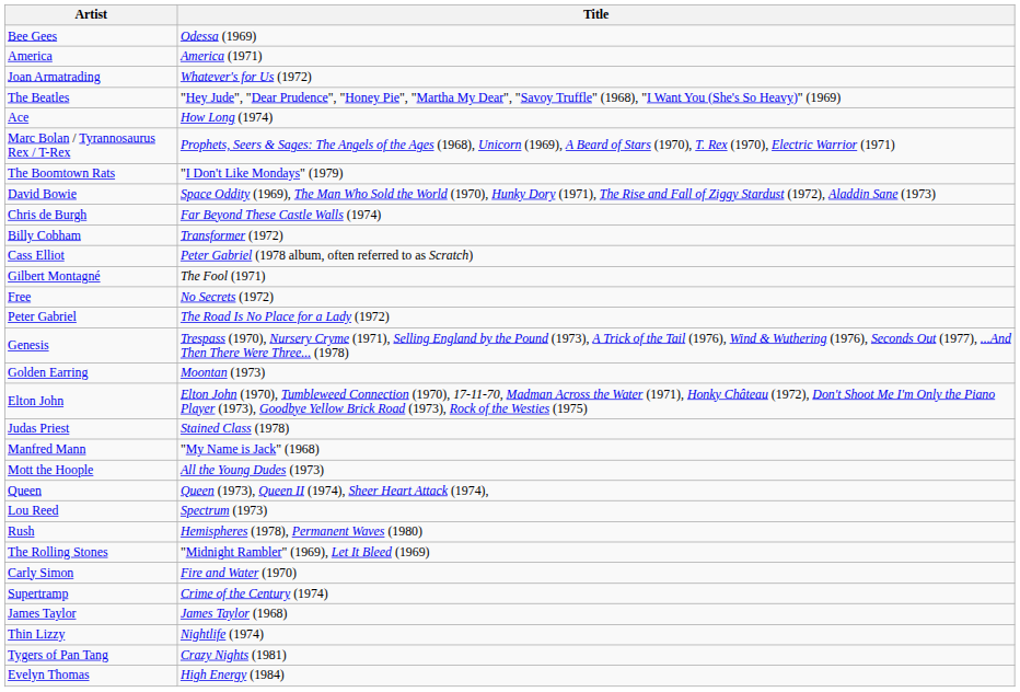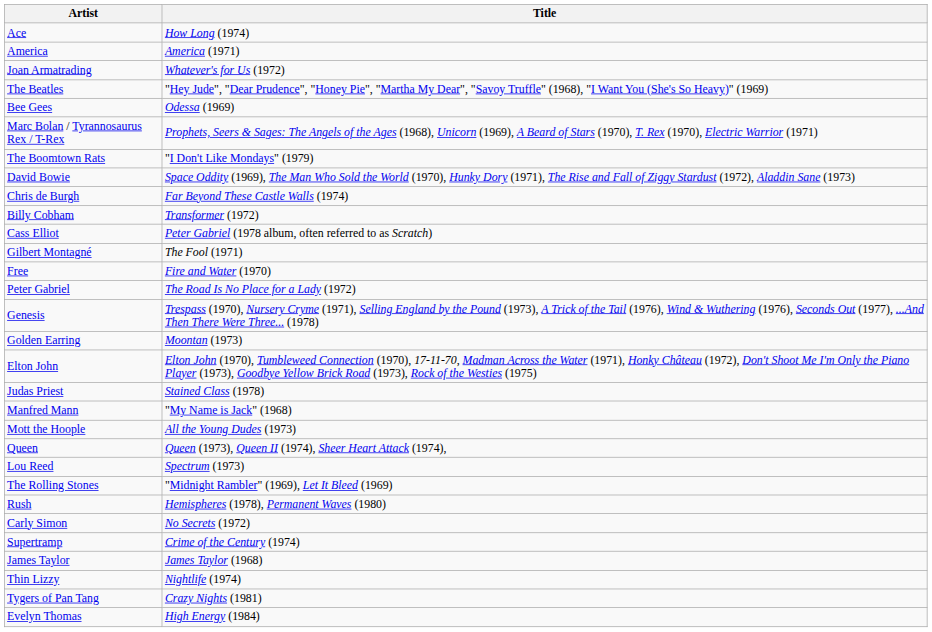 <table class="wikitable">
 <tr Harry Nilsson. Nilsson Snmilsson>
 <th>Artist</th>
 <th>Title</th>
 </tr>
 <tr>
-<td><a href='#'>Bee Gees</a></td>
-<td><em><a href='#'>Odessa</a></em> (1969)</td>
+<td><a href='#'>Ace</a></td>
+<td><em><a href='#'>How Long</a></em> (1974)</td>
 </tr>
 <tr>
 <td><a href='#'>America</a></td>
 <td><em><a href='#'>America</a></em> (1971)</td>
 </tr>
 <tr>
 <td><a href='#'>Joan Armatrading</a></td>
 <td><em><a href='#'>Whatever's for Us</a></em> (1972)</td>
 </tr>
 <tr>
 <td><a href='#'>The Beatles</a></td>
 <td>"<a href='#'>Hey Jude</a>", "<a href='#'>Dear Prudence</a>", "<a href='#'>Honey Pie</a>", "<a href='#'>Martha My Dear</a>", "<a href='#'>Savoy Truffle</a>" (1968), "<a href='#'>I Want You (She's So Heavy)</a>" (1969)</td>
 </tr>
 <tr>
-<td><a href='#'>Ace</a></td>
-<td><em><a href='#'>How Long</a></em> (1974)</td>
+<td><a href='#'>Bee Gees</a></td>
+<td><em><a href='#'>Odessa</a></em> (1969)</td>
 </tr>
 <tr>
 <td><a href='#'>Marc Bolan</a> / <a href='#'>Tyrannosaurus Rex / T-Rex</a></td>
 <td><em><a href='#'>Prophets, Seers & Sages: The Angels of the Ages</a></em> (1968), <em><a href='#'>Unicorn</a></em> (1969), <em><a href='#'>A Beard of Stars</a></em> (1970), <em><a href='#'>T. Rex</a></em> (1970), <em><a href='#'>Electric Warrior</a></em> (1971)</td>
 </tr>
 <tr>
 <td><a href='#'>The Boomtown Rats</a></td>
 <td>"<a href='#'>I Don't Like Mondays</a>" (1979)</td>
 </tr>
 <tr>
 <td><a href='#'>David Bowie</a></td>
 <td><em><a href='#'>Space Oddity</a></em> (1969), <em><a href='#'>The Man Who Sold the World</a></em> (1970), <em><a href='#'>Hunky Dory</a></em> (1971), <em><a href='#'>The Rise and Fall of Ziggy Stardust</a></em> (1972), <em><a href='#'>Aladdin Sane</a></em> (1973)</td>
 </tr>
 <tr>
 <td><a href='#'>Chris de Burgh</a></td>
 <td><em><a href='#'>Far Beyond These Castle Walls</a></em> (1974)</td>
 </tr>
 <tr>
 <td><a href='#'>Billy Cobham</a></td>
 <td><em><a href='#'>Transformer</a></em> (1972)</td>
 </tr>
 <tr>
 <td><a href='#'>Cass Elliot</a></td>
 <td><em><a href='#'>Peter Gabriel</a></em> (1978 album, often referred to as <em>Scratch</em>)</td>
 </tr>
 <tr>
 <td><a href='#'>Gilbert Montagné</a></td>
 <td><em>The Fool</em> (1971)</td>
 </tr>
 <tr>
 <td><a href='#'>Free</a></td>
-<td><em><a href='#'>No Secrets</a></em> (1972)</td>
+<td><em><a href='#'>Fire and Water</a></em> (1970)</td>
 </tr>
 <tr>
 <td><a href='#'>Peter Gabriel</a></td>
 <td><em><a href='#'>The Road Is No Place for a Lady</a></em> (1972)</td>
 </tr>
 <tr>
 <td><a href='#'>Genesis</a></td>
 <td><em><a href='#'>Trespass</a></em> (1970), <em><a href='#'>Nursery Cryme</a></em> (1971), <em><a href='#'>Selling England by the Pound</a></em> (1973), <em><a href='#'>A Trick of the Tail</a></em> (1976), <em><a href='#'>Wind & Wuthering</a></em> (1976), <em><a href='#'>Seconds Out</a></em> (1977), <em><a href='#'>...And Then There Were Three...</a></em> (1978)</td>
 </tr>
 <tr>
 <td><a href='#'>Golden Earring</a></td>
 <td><em><a href='#'>Moontan</a></em> (1973)</td>
 </tr>
 <tr>
 <td><a href='#'>Elton John</a></td>
 <td><em><a href='#'>Elton John</a></em> (1970), <em><a href='#'>Tumbleweed Connection</a></em> (1970), <em>17-11-70</em>, <em><a href='#'>Madman Across the Water</a></em> (1971), <em><a href='#'>Honky Château</a></em> (1972), <em><a href='#'>Don't Shoot Me I'm Only the Piano Player</a></em> (1973), <em><a href='#'>Goodbye Yellow Brick Road</a></em> (1973), <em><a href='#'>Rock of the Westies</a></em> (1975)</td>
 </tr>
 <tr>
 <td><a href='#'>Judas Priest</a></td>
 <td><em><a href='#'>Stained Class</a></em> (1978)</td>
 </tr>
 <tr>
 <td><a href='#'>Manfred Mann</a></td>
 <td>"<a href='#'>My Name is Jack</a>" (1968)</td>
 </tr>
 <tr>
 <td><a href='#'>Mott the Hoople</a></td>
 <td><em><a href='#'>All the Young Dudes</a></em> (1973)</td>
 </tr>
 <tr>
 <td><a href='#'>Queen</a></td>
 <td><em><a href='#'>Queen</a></em> (1973), <em><a href='#'>Queen II</a></em> (1974), <em><a href='#'>Sheer Heart Attack</a></em> (1974),</td>
 </tr>
 <tr>
 <td><a href='#'>Lou Reed</a></td>
 <td><em><a href='#'>Spectrum</a></em> (1973)</td>
 </tr>
 <tr>
+<td><a href='#'>The Rolling Stones</a></td>
+<td>"<a href='#'>Midnight Rambler</a>" (1969), <em><a href='#'>Let It Bleed</a></em> (1969)</td>
+</tr>
+<tr>
 <td><a href='#'>Rush</a></td>
 <td><em><a href='#'>Hemispheres</a></em> (1978), <em><a href='#'>Permanent Waves</a></em> (1980)</td>
 </tr>
 <tr>
-<td><a href='#'>The Rolling Stones</a></td>
-<td>"<a href='#'>Midnight Rambler</a>" (1969), <em><a href='#'>Let It Bleed</a></em> (1969)</td>
-</tr>
-<tr>
 <td><a href='#'>Carly Simon</a></td>
-<td><em><a href='#'>Fire and Water</a></em> (1970)</td>
+<td><em><a href='#'>No Secrets</a></em> (1972)</td>
 </tr>
 <tr>
 <td><a href='#'>Supertramp</a></td>
 <td><em><a href='#'>Crime of the Century</a></em> (1974)</td>
 </tr>
 <tr>
 <td><a href='#'>James Taylor</a></td>
 <td><em><a href='#'>James Taylor</a></em> (1968)</td>
 </tr>
 <tr>
 <td><a href='#'>Thin Lizzy</a></td>
 <td><em><a href='#'>Nightlife</a></em> (1974)</td>
 </tr>
 <tr>
 <td><a href='#'>Tygers of Pan Tang</a></td>
 <td><em><a href='#'>Crazy Nights</a></em> (1981)</td>
 </tr>
 <tr>
 <td><a href='#'>Evelyn Thomas</a></td>
 <td><em><a href='#'>High Energy</a></em> (1984)</td>
 </tr>
 </table>
